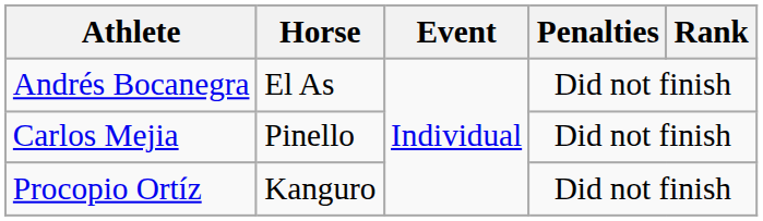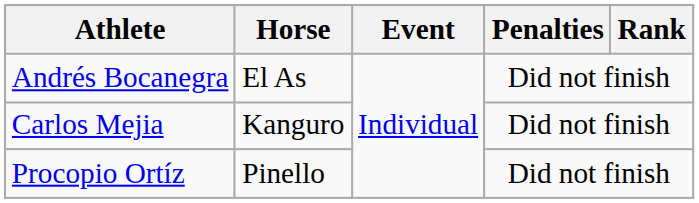 <table class="wikitable" style="font-size:90%">
 <tr>
 <th>Athlete</th>
 <th>Horse</th>
 <th>Event</th>
 <th>Penalties</th>
 <th>Rank</th>
 </tr>
 <tr align=center>
 <td align=left><a href='#'>Andrés Bocanegra</a></td>
 <td align=left>El As</td>
 <td align=left rowspan=3><a href='#'>Individual</a></td>
 <td colspan=2>Did not finish</td>
 </tr>
 <tr align=center>
 <td align=left><a href='#'>Carlos Mejia</a></td>
-<td align=left>Pinello</td>
+<td align=left>Kanguro</td>
 <td colspan=2>Did not finish</td>
 </tr>
 <tr align=center>
 <td align=left><a href='#'>Procopio Ortíz</a></td>
-<td align=left>Kanguro</td>
+<td align=left>Pinello</td>
 <td colspan=2>Did not finish</td>
 </tr>
 </table>
